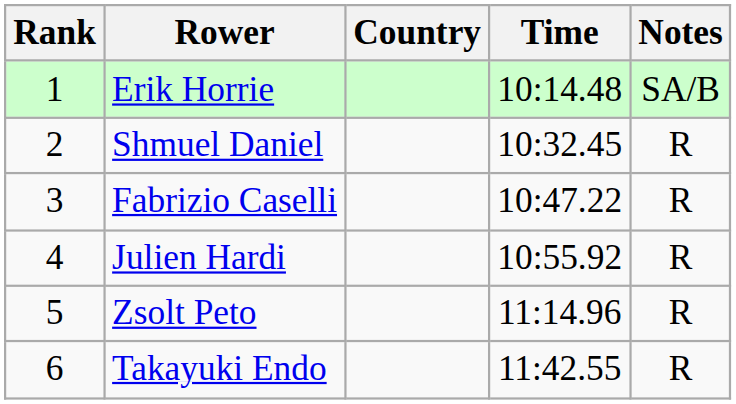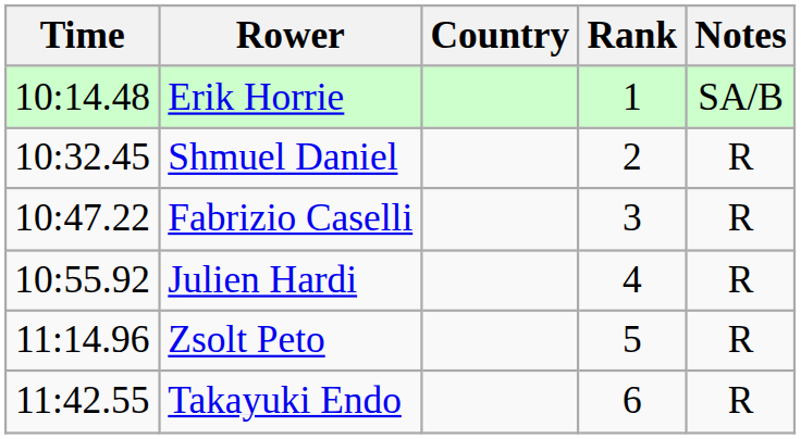 <table class="wikitable" style="text-align:center">
 <tr>
-<th>Rank</th>
+<th>Time</th>
 <th>Rower</th>
 <th>Country</th>
-<th>Time</th>
+<th>Rank</th>
 <th>Notes</th>
 </tr>
 <tr bgcolor=ccffcc>
-<td>1</td>
+<td>10:14.48</td>
 <td align="left"><a href='#'>Erik Horrie</a></td>
 <td align="left"></td>
-<td>10:14.48</td>
+<td>1</td>
 <td>SA/B</td>
 </tr>
 <tr>
-<td>2</td>
+<td>10:32.45</td>
 <td align="left"><a href='#'>Shmuel Daniel</a></td>
 <td align="left"></td>
-<td>10:32.45</td>
+<td>2</td>
 <td>R</td>
 </tr>
 <tr>
-<td>3</td>
+<td>10:47.22</td>
 <td align="left"><a href='#'>Fabrizio Caselli</a></td>
 <td align="left"></td>
-<td>10:47.22</td>
+<td>3</td>
 <td>R</td>
 </tr>
 <tr>
-<td>4</td>
+<td>10:55.92</td>
 <td align="left"><a href='#'>Julien Hardi</a></td>
 <td align="left"></td>
-<td>10:55.92</td>
+<td>4</td>
 <td>R</td>
 </tr>
 <tr>
-<td>5</td>
+<td>11:14.96</td>
 <td align="left"><a href='#'>Zsolt Peto</a></td>
 <td align="left"></td>
-<td>11:14.96</td>
+<td>5</td>
 <td>R</td>
 </tr>
 <tr>
-<td>6</td>
+<td>11:42.55</td>
 <td align="left"><a href='#'>Takayuki Endo</a></td>
 <td align="left"></td>
-<td>11:42.55</td>
+<td>6</td>
 <td>R</td>
 </tr>
 </table>
